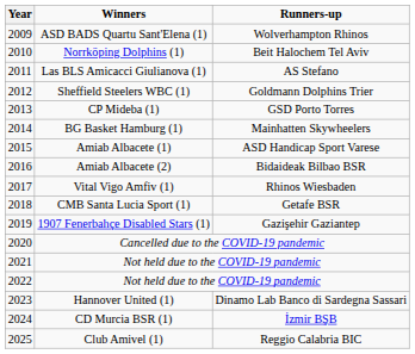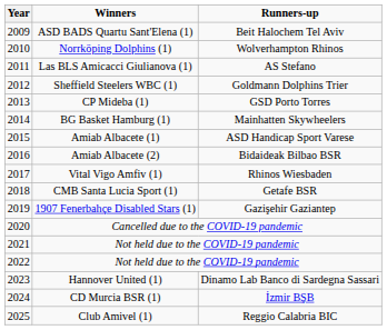 <table class="wikitable" style="text-align: center">
 <tr>
 <th>Year</th>
 <td><strong>Winners</strong></td>
 <td><strong>Runners-up</strong></td>
 </tr>
 <tr>
 <td>2009</td>
 <td> ASD BADS Quartu Sant'Elena (1)</td>
-<td> Wolverhampton Rhinos</td>
+<td> Beit Halochem Tel Aviv</td>
 </tr>
 <tr>
 <td>2010</td>
 <td> <a href='#'>Norrköping Dolphins</a> (1)</td>
-<td> Beit Halochem Tel Aviv</td>
+<td> Wolverhampton Rhinos</td>
 </tr>
 <tr>
 <td>2011</td>
 <td> Las BLS Amicacci Giulianova (1)</td>
 <td> AS Stefano</td>
 </tr>
 <tr>
 <td>2012</td>
 <td> Sheffield Steelers WBC (1)</td>
 <td> Goldmann Dolphins Trier</td>
 </tr>
 <tr>
 <td>2013</td>
 <td> CP Mideba (1)</td>
 <td> GSD Porto Torres</td>
 </tr>
 <tr>
 <td>2014</td>
 <td> BG Basket Hamburg (1)</td>
 <td> Mainhatten Skywheelers</td>
 </tr>
 <tr>
 <td>2015</td>
 <td> Amiab Albacete (1)</td>
 <td> ASD Handicap Sport Varese</td>
 </tr>
 <tr>
 <td>2016</td>
 <td> Amiab Albacete (2)</td>
 <td> Bidaideak Bilbao BSR</td>
 </tr>
 <tr>
 <td>2017</td>
 <td> Vital Vigo Amfiv (1)</td>
 <td> Rhinos Wiesbaden</td>
 </tr>
 <tr>
 <td>2018</td>
 <td> CMB Santa Lucia Sport (1)</td>
 <td> Getafe BSR</td>
 </tr>
 <tr>
 <td>2019</td>
 <td> <a href='#'>1907 Fenerbahçe Disabled Stars</a> (1)</td>
 <td> Gazişehir Gaziantep</td>
 </tr>
 <tr>
 <td>2020</td>
 <td colspan="2"><em>Cancelled due to the <a href='#'>COVID-19 pandemic</a></em></td>
 </tr>
 <tr>
 <td>2021</td>
 <td colspan="2"><em>Not held due to the <a href='#'>COVID-19 pandemic</a></em></td>
 </tr>
 <tr>
 <td>2022</td>
 <td colspan="2"><em>Not held due to the <a href='#'>COVID-19 pandemic</a></em></td>
 </tr>
 <tr>
 <td>2023</td>
 <td> Hannover United (1)</td>
 <td> Dinamo Lab Banco di Sardegna Sassari</td>
 </tr>
 <tr>
 <td>2024</td>
 <td> CD Murcia BSR (1)</td>
 <td> <a href='#'>İzmir BŞB</a></td>
 </tr>
 <tr>
 <td>2025</td>
 <td> Club Amivel (1)</td>
 <td> Reggio Calabria BIC</td>
 </tr>
 </table>
